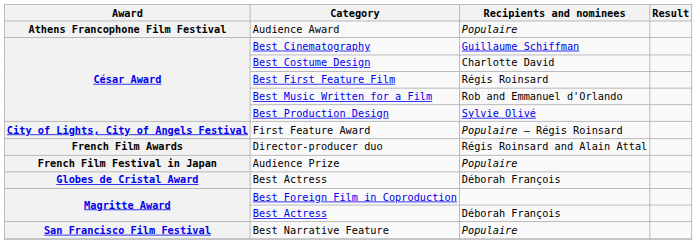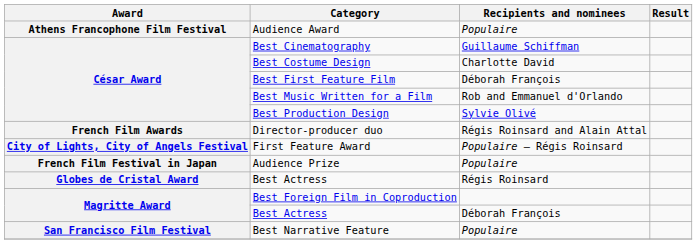 <table class="wikitable plainrowheaders">
 <tr>
 <th scope="col">Award</th>
 <th scope="col">Category</th>
 <th scope="col">Recipients and nominees</th>
 <th scope="col">Result</th>
 </tr>
 <tr>
 <th scope="row">Athens Francophone Film Festival</th>
 <td>Audience Award</td>
 <td><em>Populaire</em></td>
 <td></td>
 </tr>
 <tr>
 <th scope="row" rowspan="5"><a href='#'>César Award</a></th>
 <td><a href='#'>Best Cinematography</a></td>
 <td><a href='#'>Guillaume Schiffman</a></td>
 <td></td>
 </tr>
 <tr>
 <td><a href='#'>Best Costume Design</a></td>
 <td>Charlotte David</td>
 <td></td>
 </tr>
 <tr>
 <td><a href='#'>Best First Feature Film</a></td>
-<td>Régis Roinsard</td>
+<td>Déborah François</td>
 <td></td>
 </tr>
 <tr>
 <td><a href='#'>Best Music Written for a Film</a></td>
 <td>Rob and Emmanuel d'Orlando</td>
 <td></td>
 </tr>
 <tr>
 <td><a href='#'>Best Production Design</a></td>
 <td><a href='#'>Sylvie Olivé</a></td>
 <td></td>
 </tr>
 <tr>
+<th scope="row">French Film Awards</th>
+<td>Director-producer duo</td>
+<td>Régis Roinsard and Alain Attal</td>
+<td></td>
+</tr>
+<tr>
 <th scope="row"><a href='#'>City of Lights, City of Angels Festival</a></th>
 <td>First Feature Award</td>
 <td><em>Populaire</em> – Régis Roinsard</td>
-<td></td>
-</tr>
-<tr>
-<th scope="row">French Film Awards</th>
-<td>Director-producer duo</td>
-<td>Régis Roinsard and Alain Attal</td>
 <td></td>
 </tr>
 <tr>
 <th scope="row">French Film Festival in Japan</th>
 <td>Audience Prize</td>
 <td><em>Populaire</em></td>
 <td></td>
 </tr>
 <tr>
 <th scope="row"><a href='#'>Globes de Cristal Award</a></th>
 <td>Best Actress</td>
-<td>Déborah François</td>
+<td>Régis Roinsard</td>
 <td></td>
 </tr>
 <tr>
 <th scope="row" rowspan="2"><a href='#'>Magritte Award</a></th>
 <td><a href='#'>Best Foreign Film in Coproduction</a></td>
 <td></td>
 <td></td>
 </tr>
 <tr>
 <td><a href='#'>Best Actress</a></td>
 <td>Déborah François</td>
 <td></td>
 </tr>
 <tr>
 <th scope="row"><a href='#'>San Francisco Film Festival</a></th>
 <td>Best Narrative Feature</td>
 <td><em>Populaire</em></td>
 <td></td>
 </tr>
 <tr>
 </tr>
 </table>
